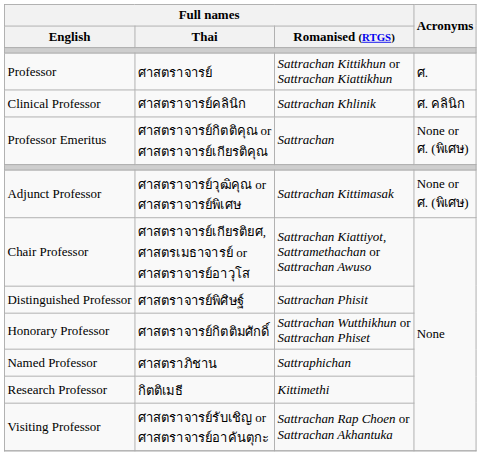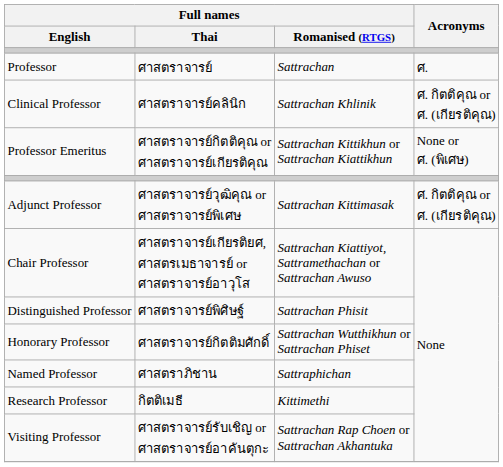 <table class="wikitable" style="text-align:left; font-size:90%;">
 <tr>
 <th colspan=3>Full names</th>
 <th rowspan=2>Acronyms</th>
 </tr>
 <tr>
 <th>English</th>
 <th>Thai</th>
 <th>Romanised <small>(<a href='#'>RTGS</a>)</small></th>
 </tr>
 <tr>
 <td align = "center" colspan="30" bgcolor="#cecece"></td>
 </tr>
 <tr>
 <td>Professor</td>
 <td>ศาสตราจารย์</td>
-<td><em>Sattrachan Kittikhun</em> or <br> <em>Sattrachan Kiattikhun</em></td>
+<td><em>Sattrachan</em></td>
 <td>ศ.</td>
 </tr>
 <tr>
 <td>Clinical Professor</td>
 <td>ศาสตราจารย์คลินิก</td>
 <td><em>Sattrachan Khlinik</em></td>
-<td>ศ. คลินิก</td>
+<td>ศ. กิตติคุณ or <br> ศ. (เกียรติคุณ)</td>
 </tr>
 <tr>
 <td>Professor Emeritus</td>
 <td>ศาสตราจารย์กิตติคุณ or <br> ศาสตราจารย์เกียรติคุณ</td>
-<td><em>Sattrachan</em></td>
+<td><em>Sattrachan Kittikhun</em> or <br> <em>Sattrachan Kiattikhun</em></td>
 <td>None or <br> ศ. (พิเศษ)</td>
 </tr>
 <tr>
 <td align = "center" colspan="30" bgcolor="#cecece"></td>
 </tr>
 <tr>
 <td>Adjunct Professor</td>
 <td>ศาสตราจารย์วุฒิคุณ or <br> ศาสตราจารย์พิเศษ</td>
 <td><em>Sattrachan Kittimasak</em></td>
-<td>None or <br> ศ. (พิเศษ)</td>
+<td>ศ. กิตติคุณ or <br> ศ. (เกียรติคุณ)</td>
 </tr>
 <tr>
 <td>Chair Professor</td>
 <td>ศาสตราจารย์เกียรติยศ, <br> ศาสตรเมธาจารย์ or <br> ศาสตราจารย์อาวุโส</td>
 <td><em>Sattrachan Kiattiyot</em>, <br> <em>Sattramethachan</em> or <br> <em>Sattrachan Awuso</em></td>
 <td rowspan = "6">None</td>
 </tr>
 <tr>
 <td>Distinguished Professor</td>
 <td>ศาสตราจารย์พิศิษฐ์</td>
 <td><em>Sattrachan Phisit</em></td>
 </tr>
 <tr>
 <td>Honorary Professor</td>
 <td>ศาสตราจารย์กิตติมศักดิ์</td>
 <td><em>Sattrachan Wutthikhun</em> or <br> <em>Sattrachan Phiset</em></td>
 </tr>
 <tr>
 <td>Named Professor</td>
 <td>ศาสตราภิชาน</td>
 <td><em>Sattraphichan</em></td>
 </tr>
 <tr>
 <td>Research Professor</td>
 <td>กิตติเมธี</td>
 <td><em>Kittimethi</em></td>
 </tr>
 <tr>
 <td>Visiting Professor</td>
 <td>ศาสตราจารย์รับเชิญ or <br> ศาสตราจารย์อาคันตุกะ</td>
 <td><em>Sattrachan Rap Choen</em> or <br> <em>Sattrachan Akhantuka</em></td>
 </tr>
 <tr>
 </tr>
 </table>
